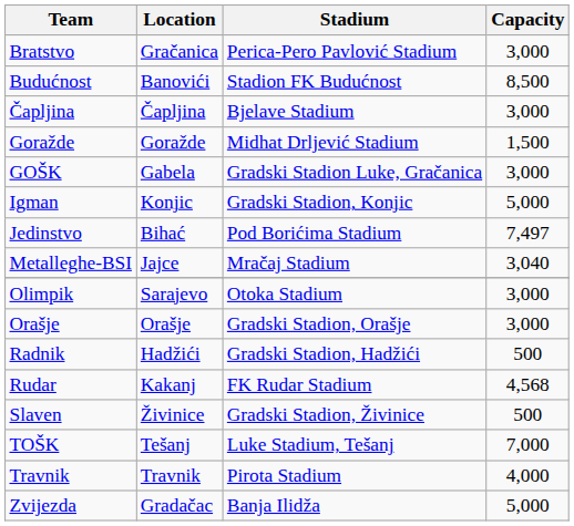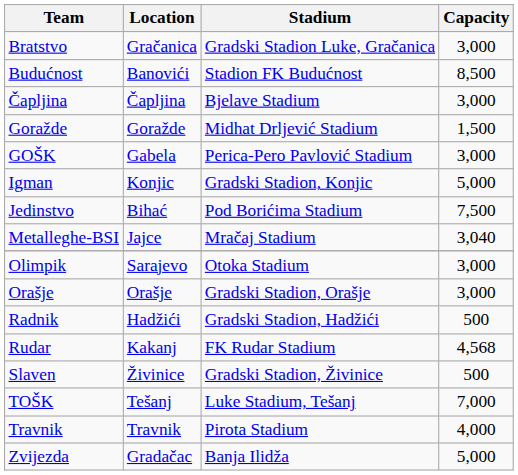 <table class="wikitable sortable">
 <tr>
 <th>Team</th>
 <th>Location</th>
 <th>Stadium</th>
 <th>Capacity</th>
 </tr>
 <tr>
 <td><a href='#'>Bratstvo</a></td>
 <td><a href='#'>Gračanica</a></td>
-<td><a href='#'>Perica-Pero Pavlović Stadium</a></td>
+<td><a href='#'>Gradski Stadion Luke, Gračanica</a></td>
 <td align="center">3,000</td>
 </tr>
 <tr>
 <td><a href='#'>Budućnost</a></td>
 <td><a href='#'>Banovići</a></td>
 <td><a href='#'>Stadion FK Budućnost</a></td>
 <td align="center">8,500</td>
 </tr>
 <tr>
 <td><a href='#'>Čapljina</a></td>
 <td><a href='#'>Čapljina</a></td>
 <td><a href='#'>Bjelave Stadium</a></td>
 <td align="center">3,000</td>
 </tr>
 <tr>
 <td><a href='#'>Goražde</a></td>
 <td><a href='#'>Goražde</a></td>
 <td><a href='#'>Midhat Drljević Stadium</a></td>
 <td align="center">1,500</td>
 </tr>
 <tr>
 <td><a href='#'>GOŠK</a></td>
 <td><a href='#'>Gabela</a></td>
-<td><a href='#'>Gradski Stadion Luke, Gračanica</a></td>
+<td><a href='#'>Perica-Pero Pavlović Stadium</a></td>
 <td align="center">3,000</td>
 </tr>
 <tr>
 <td><a href='#'>Igman</a></td>
 <td><a href='#'>Konjic</a></td>
 <td><a href='#'>Gradski Stadion, Konjic</a></td>
 <td align="center">5,000</td>
 </tr>
 <tr>
 <td><a href='#'>Jedinstvo</a></td>
 <td><a href='#'>Bihać</a></td>
 <td><a href='#'>Pod Borićima Stadium</a></td>
-<td align="center">7,497</td>
+<td align="center">7,500</td>
 </tr>
 <tr>
 <td><a href='#'>Metalleghe-BSI</a></td>
 <td><a href='#'>Jajce</a></td>
 <td><a href='#'>Mračaj Stadium</a></td>
 <td align="center">3,040</td>
 </tr>
 <tr>
 </tr>
 <tr>
 <td><a href='#'>Olimpik</a></td>
 <td><a href='#'>Sarajevo</a></td>
 <td><a href='#'>Otoka Stadium</a></td>
 <td align="center">3,000</td>
 </tr>
 <tr>
 <td><a href='#'>Orašje</a></td>
 <td><a href='#'>Orašje</a></td>
 <td><a href='#'>Gradski Stadion, Orašje</a></td>
 <td align="center">3,000</td>
 </tr>
 <tr>
 <td><a href='#'>Radnik</a></td>
 <td><a href='#'>Hadžići</a></td>
 <td><a href='#'>Gradski Stadion, Hadžići</a></td>
 <td align="center">500</td>
 </tr>
 <tr>
 <td><a href='#'>Rudar</a></td>
 <td><a href='#'>Kakanj</a></td>
 <td><a href='#'>FK Rudar Stadium</a><br></td>
 <td align="center">4,568</td>
 </tr>
 <tr>
 <td><a href='#'>Slaven</a></td>
 <td><a href='#'>Živinice</a></td>
 <td><a href='#'>Gradski Stadion, Živinice</a></td>
 <td align="center">500</td>
 </tr>
 <tr>
 <td><a href='#'>TOŠK</a></td>
 <td><a href='#'>Tešanj</a></td>
 <td><a href='#'>Luke Stadium, Tešanj</a></td>
 <td align="center">7,000</td>
 </tr>
 <tr>
 <td><a href='#'>Travnik</a></td>
 <td><a href='#'>Travnik</a></td>
 <td><a href='#'>Pirota Stadium</a></td>
 <td align="center">4,000</td>
 </tr>
 <tr>
 <td><a href='#'>Zvijezda</a></td>
 <td><a href='#'>Gradačac</a></td>
 <td><a href='#'>Banja Ilidža</a></td>
 <td align="center">5,000</td>
 </tr>
 </table>
